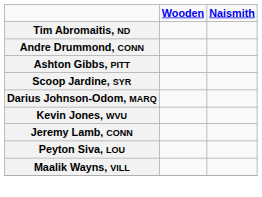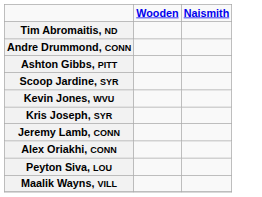 <table class="wikitable" style="white-space:nowrap; font-size:90%;">
 <tr>
 <td></td>
 <td><strong><a href='#'>Wooden</a></strong></td>
 <td><strong><a href='#'>Naismith</a></strong></td>
 </tr>
 <tr>
 <th>Tim Abromaitis, <small>ND</small></th>
 <td></td>
 <td></td>
 </tr>
 <tr>
 <th>Andre Drummond, <small>CONN</small></th>
 <td></td>
 <td></td>
 </tr>
 <tr>
 <th>Ashton Gibbs, <small>PITT</small></th>
 <td></td>
 <td></td>
 </tr>
 <tr>
 <th>Scoop Jardine, <small>SYR</small></th>
 <td></td>
 <td></td>
 </tr>
 <tr>
-<th>Darius Johnson-Odom, <small>MARQ</small></th>
-<td></td>
-<td></td>
-</tr>
-<tr>
 <th>Kevin Jones, <small>WVU</small></th>
 <td></td>
 <td></td>
 </tr>
 <tr>
+<th>Kris Joseph, <small>SYR</small></th>
+<td></td>
+<td></td>
+</tr>
+<tr>
 <th>Jeremy Lamb, <small>CONN</small></th>
+<td></td>
+<td></td>
+</tr>
+<tr>
+<th>Alex Oriakhi, <small>CONN</small></th>
 <td></td>
 <td></td>
 </tr>
 <tr>
 <th>Peyton Siva, <small>LOU</small></th>
 <td></td>
 <td></td>
 </tr>
 <tr>
 <th>Maalik Wayns, <small>VILL</small></th>
 <td></td>
 <td></td>
 </tr>
 <tr>
 </tr>
 </table>
